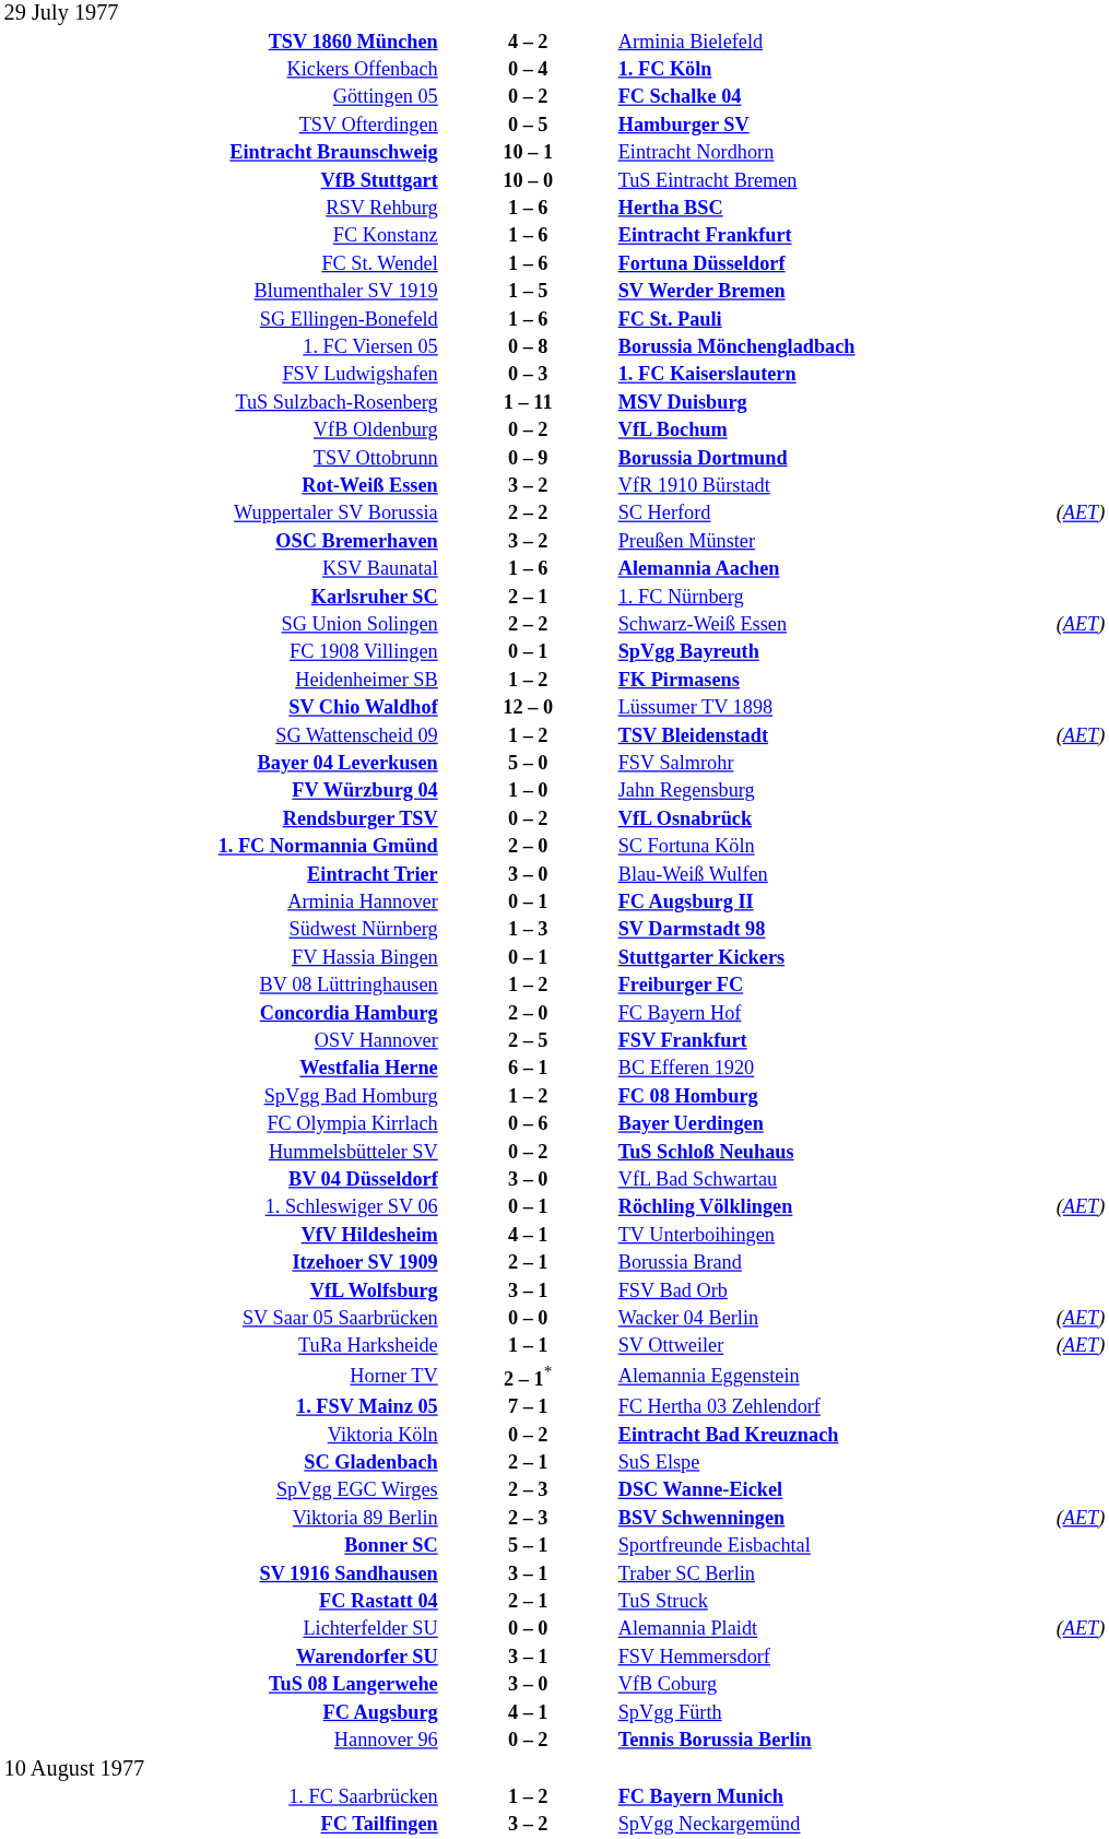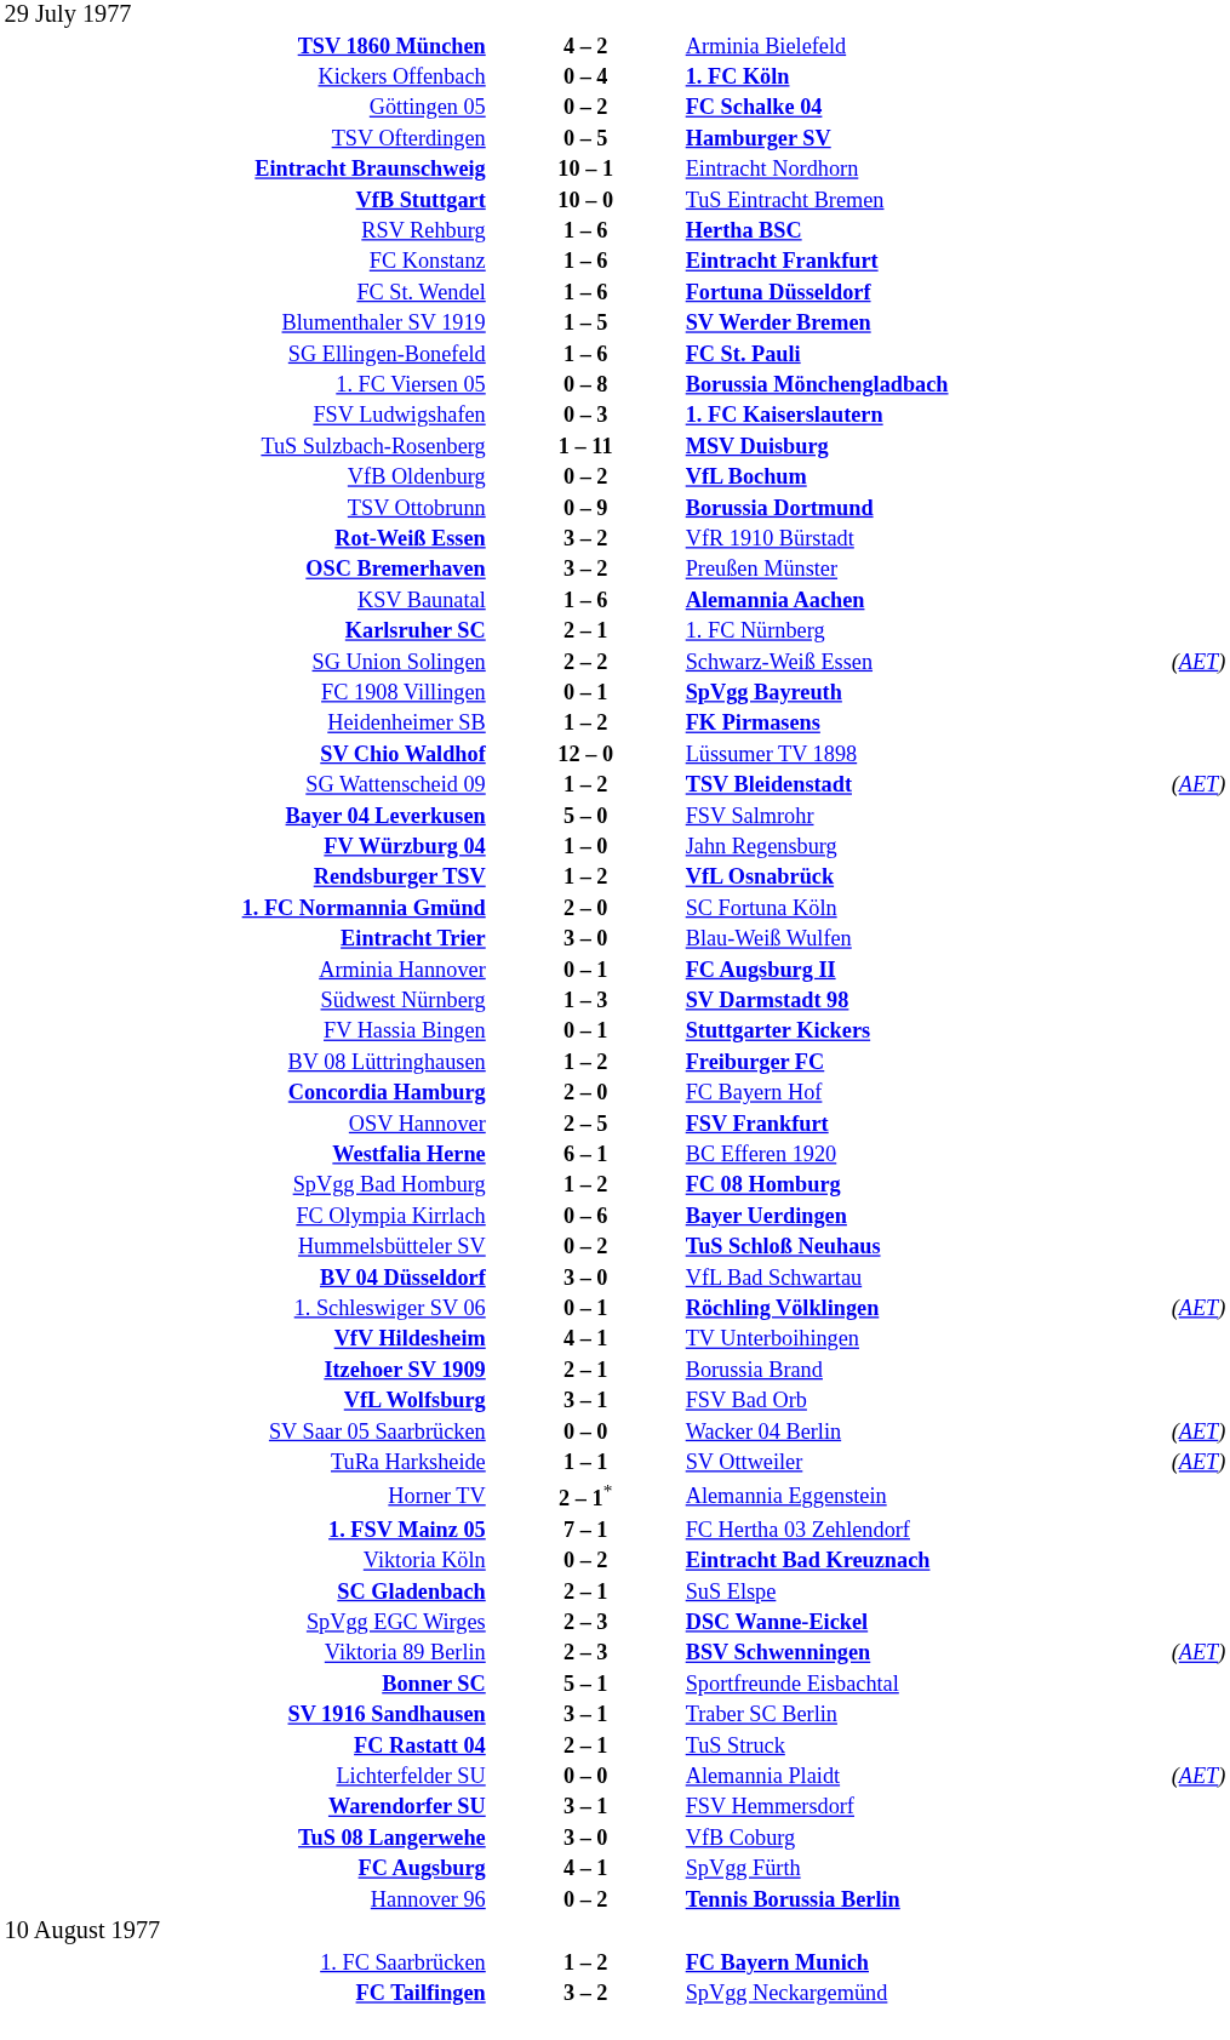 <table width=100% cellspacing=1>
 <tr>
 <th width=25%></th>
 <th width=10%></th>
 <th width=25%></th>
 <th></th>
 </tr>
 <tr>
 <td>29 July 1977</td>
 </tr>
 <tr style=font-size:90%>
 <td align=right><strong><a href='#'>TSV 1860 München</a></strong></td>
 <td align=center><strong>4 – 2</strong></td>
 <td><a href='#'>Arminia Bielefeld</a></td>
 </tr>
 <tr style=font-size:90%>
 <td align=right><a href='#'>Kickers Offenbach</a></td>
 <td align=center><strong>0 – 4</strong></td>
 <td><strong><a href='#'>1. FC Köln</a></strong></td>
 </tr>
 <tr style=font-size:90%>
 <td align=right><a href='#'>Göttingen 05</a></td>
 <td align=center><strong>0 – 2</strong></td>
 <td><strong><a href='#'>FC Schalke 04</a></strong></td>
 </tr>
 <tr style=font-size:90%>
 <td align=right><a href='#'>TSV Ofterdingen</a></td>
 <td align=center><strong>0 – 5</strong></td>
 <td><strong><a href='#'>Hamburger SV</a></strong></td>
 </tr>
 <tr style=font-size:90%>
 <td align=right><strong><a href='#'>Eintracht Braunschweig</a></strong></td>
 <td align=center><strong>10 – 1</strong></td>
 <td><a href='#'>Eintracht Nordhorn</a></td>
 </tr>
 <tr style=font-size:90%>
 <td align=right><strong><a href='#'>VfB Stuttgart</a></strong></td>
 <td align=center><strong>10 – 0</strong></td>
 <td><a href='#'>TuS Eintracht Bremen</a></td>
 </tr>
 <tr style=font-size:90%>
 <td align=right><a href='#'>RSV Rehburg</a></td>
 <td align=center><strong>1 – 6</strong></td>
 <td><strong><a href='#'>Hertha BSC</a></strong></td>
 </tr>
 <tr style=font-size:90%>
 <td align=right><a href='#'>FC Konstanz</a></td>
 <td align=center><strong>1 – 6</strong></td>
 <td><strong><a href='#'>Eintracht Frankfurt</a></strong></td>
 </tr>
 <tr style=font-size:90%>
 <td align=right><a href='#'>FC St. Wendel</a></td>
 <td align=center><strong>1 – 6</strong></td>
 <td><strong><a href='#'>Fortuna Düsseldorf</a></strong></td>
 </tr>
 <tr style=font-size:90%>
 <td align=right><a href='#'>Blumenthaler SV 1919</a></td>
 <td align=center><strong>1 – 5</strong></td>
 <td><strong><a href='#'>SV Werder Bremen</a></strong></td>
 </tr>
 <tr style=font-size:90%>
 <td align=right><a href='#'>SG Ellingen-Bonefeld</a></td>
 <td align=center><strong>1 – 6</strong></td>
 <td><strong><a href='#'>FC St. Pauli</a></strong></td>
 </tr>
 <tr style=font-size:90%>
 <td align=right><a href='#'>1. FC Viersen 05</a></td>
 <td align=center><strong>0 – 8</strong></td>
 <td><strong><a href='#'>Borussia Mönchengladbach</a></strong></td>
 </tr>
 <tr style=font-size:90%>
 <td align=right><a href='#'>FSV Ludwigshafen</a></td>
 <td align=center><strong>0 – 3</strong></td>
 <td><strong><a href='#'>1. FC Kaiserslautern</a></strong></td>
 </tr>
 <tr style=font-size:90%>
 <td align=right><a href='#'>TuS Sulzbach-Rosenberg</a></td>
 <td align=center><strong>1 – 11</strong></td>
 <td><strong><a href='#'>MSV Duisburg</a></strong></td>
 </tr>
 <tr style=font-size:90%>
 <td align=right><a href='#'>VfB Oldenburg</a></td>
 <td align=center><strong>0 – 2</strong></td>
 <td><strong><a href='#'>VfL Bochum</a></strong></td>
 </tr>
 <tr style=font-size:90%>
 <td align=right><a href='#'>TSV Ottobrunn</a></td>
 <td align=center><strong>0 – 9</strong></td>
 <td><strong><a href='#'>Borussia Dortmund</a></strong></td>
 </tr>
 <tr style=font-size:90%>
 <td align=right><strong><a href='#'>Rot-Weiß Essen</a></strong></td>
 <td align=center><strong>3 – 2</strong></td>
 <td><a href='#'>VfR 1910 Bürstadt</a></td>
 </tr>
 <tr style=font-size:90%>
-<td align=right><a href='#'>Wuppertaler SV Borussia</a></td>
-<td align=center><strong>2 – 2</strong></td>
-<td><a href='#'>SC Herford</a></td>
-<td><em>(<a href='#'>AET</a>)</em></td>
-</tr>
-<tr style=font-size:90%>
 <td align=right><strong><a href='#'>OSC Bremerhaven</a></strong></td>
 <td align=center><strong>3 – 2</strong></td>
 <td><a href='#'>Preußen Münster</a></td>
 </tr>
 <tr style=font-size:90%>
 <td align=right><a href='#'>KSV Baunatal</a></td>
 <td align=center><strong>1 – 6</strong></td>
 <td><strong><a href='#'>Alemannia Aachen</a></strong></td>
 </tr>
 <tr style=font-size:90%>
 <td align=right><strong><a href='#'>Karlsruher SC</a></strong></td>
 <td align=center><strong>2 – 1</strong></td>
 <td><a href='#'>1. FC Nürnberg</a></td>
 </tr>
 <tr style=font-size:90%>
 <td align=right><a href='#'>SG Union Solingen</a></td>
 <td align=center><strong>2 – 2</strong></td>
 <td><a href='#'>Schwarz-Weiß Essen</a></td>
 <td><em>(<a href='#'>AET</a>)</em></td>
 </tr>
 <tr style=font-size:90%>
 <td align=right><a href='#'>FC 1908 Villingen</a></td>
 <td align=center><strong>0 – 1</strong></td>
 <td><strong><a href='#'>SpVgg Bayreuth</a></strong></td>
 </tr>
 <tr style=font-size:90%>
 <td align=right><a href='#'>Heidenheimer SB</a></td>
 <td align=center><strong>1 – 2</strong></td>
 <td><strong><a href='#'>FK Pirmasens</a></strong></td>
 </tr>
 <tr style=font-size:90%>
 <td align=right><strong><a href='#'>SV Chio Waldhof</a></strong></td>
 <td align=center><strong>12 – 0</strong></td>
 <td><a href='#'>Lüssumer TV 1898</a></td>
 </tr>
 <tr style=font-size:90%>
 <td align=right><a href='#'>SG Wattenscheid 09</a></td>
 <td align=center><strong>1 – 2</strong></td>
 <td><strong><a href='#'>TSV Bleidenstadt</a></strong></td>
 <td><em>(<a href='#'>AET</a>)</em></td>
 </tr>
 <tr style=font-size:90%>
 <td align=right><strong><a href='#'>Bayer 04 Leverkusen</a></strong></td>
 <td align=center><strong>5 – 0</strong></td>
 <td><a href='#'>FSV Salmrohr</a></td>
 </tr>
 <tr style=font-size:90%>
 <td align=right><strong><a href='#'>FV Würzburg 04</a></strong></td>
 <td align=center><strong>1 – 0</strong></td>
 <td><a href='#'>Jahn Regensburg</a></td>
 </tr>
 <tr style=font-size:90%>
 <td align=right><strong><a href='#'>Rendsburger TSV</a></strong></td>
-<td align=center><strong>0 – 2</strong></td>
+<td align=center><strong>1 – 2</strong></td>
 <td><strong><a href='#'>VfL Osnabrück</a></strong></td>
 </tr>
 <tr style=font-size:90%>
 <td align=right><strong><a href='#'>1. FC Normannia Gmünd</a></strong></td>
 <td align=center><strong>2 – 0</strong></td>
 <td><a href='#'>SC Fortuna Köln</a></td>
 </tr>
 <tr style=font-size:90%>
 <td align=right><strong><a href='#'>Eintracht Trier</a></strong></td>
 <td align=center><strong>3 – 0</strong></td>
 <td><a href='#'>Blau-Weiß Wulfen</a></td>
 </tr>
 <tr style=font-size:90%>
 <td align=right><a href='#'>Arminia Hannover</a></td>
 <td align=center><strong>0 – 1</strong></td>
 <td><strong><a href='#'>FC Augsburg II</a></strong></td>
 </tr>
 <tr style=font-size:90%>
 <td align=right><a href='#'>Südwest Nürnberg</a></td>
 <td align=center><strong>1 – 3</strong></td>
 <td><strong><a href='#'>SV Darmstadt 98</a></strong></td>
 </tr>
 <tr style=font-size:90%>
 <td align=right><a href='#'>FV Hassia Bingen</a></td>
 <td align=center><strong>0 – 1</strong></td>
 <td><strong><a href='#'>Stuttgarter Kickers</a></strong></td>
 </tr>
 <tr style=font-size:90%>
 <td align=right><a href='#'>BV 08 Lüttringhausen</a></td>
 <td align=center><strong>1 – 2</strong></td>
 <td><strong><a href='#'>Freiburger FC</a></strong></td>
 </tr>
 <tr style=font-size:90%>
 <td align=right><strong><a href='#'>Concordia Hamburg</a></strong></td>
 <td align=center><strong>2 – 0</strong></td>
 <td><a href='#'>FC Bayern Hof</a></td>
 </tr>
 <tr style=font-size:90%>
 <td align=right><a href='#'>OSV Hannover</a></td>
 <td align=center><strong>2 – 5</strong></td>
 <td><strong><a href='#'>FSV Frankfurt</a></strong></td>
 </tr>
 <tr style=font-size:90%>
 <td align=right><strong><a href='#'>Westfalia Herne</a></strong></td>
 <td align=center><strong>6 – 1</strong></td>
 <td><a href='#'>BC Efferen 1920</a></td>
 </tr>
 <tr style=font-size:90%>
 <td align=right><a href='#'>SpVgg Bad Homburg</a></td>
 <td align=center><strong>1 – 2</strong></td>
 <td><strong><a href='#'>FC 08 Homburg</a></strong></td>
 </tr>
 <tr style=font-size:90%>
 <td align=right><a href='#'>FC Olympia Kirrlach</a></td>
 <td align=center><strong>0 – 6</strong></td>
 <td><strong><a href='#'>Bayer Uerdingen</a></strong></td>
 </tr>
 <tr style=font-size:90%>
 <td align=right><a href='#'>Hummelsbütteler SV</a></td>
 <td align=center><strong>0 – 2</strong></td>
 <td><strong><a href='#'>TuS Schloß Neuhaus</a></strong></td>
 </tr>
 <tr style=font-size:90%>
 <td align=right><strong><a href='#'>BV 04 Düsseldorf</a></strong></td>
 <td align=center><strong>3 – 0</strong></td>
 <td><a href='#'>VfL Bad Schwartau</a></td>
 </tr>
 <tr style=font-size:90%>
 <td align=right><a href='#'>1. Schleswiger SV 06</a></td>
 <td align=center><strong>0 – 1</strong></td>
 <td><strong><a href='#'>Röchling Völklingen</a></strong></td>
 <td><em>(<a href='#'>AET</a>)</em></td>
 </tr>
 <tr style=font-size:90%>
 <td align=right><strong><a href='#'>VfV Hildesheim</a></strong></td>
 <td align=center><strong>4 – 1</strong></td>
 <td><a href='#'>TV Unterboihingen</a></td>
 </tr>
 <tr style=font-size:90%>
 <td align=right><strong><a href='#'>Itzehoer SV 1909</a></strong></td>
 <td align=center><strong>2 – 1</strong></td>
 <td><a href='#'>Borussia Brand</a></td>
 </tr>
 <tr style=font-size:90%>
 <td align=right><strong><a href='#'>VfL Wolfsburg</a></strong></td>
 <td align=center><strong>3 – 1</strong></td>
 <td><a href='#'>FSV Bad Orb</a></td>
 </tr>
 <tr style=font-size:90%>
 <td align=right><a href='#'>SV Saar 05 Saarbrücken</a></td>
 <td align=center><strong>0 – 0</strong></td>
 <td><a href='#'>Wacker 04 Berlin</a></td>
 <td><em>(<a href='#'>AET</a>)</em></td>
 </tr>
 <tr style=font-size:90%>
 <td align=right><a href='#'>TuRa Harksheide</a></td>
 <td align=center><strong>1 – 1</strong></td>
 <td><a href='#'>SV Ottweiler</a></td>
 <td><em>(<a href='#'>AET</a>)</em></td>
 </tr>
 <tr style=font-size:90%>
 <td align=right><a href='#'>Horner TV</a></td>
 <td align=center><strong>2 – 1</strong><sup>*</sup></td>
 <td><a href='#'>Alemannia Eggenstein</a></td>
 </tr>
 <tr style=font-size:90%>
 <td align=right><strong><a href='#'>1. FSV Mainz 05</a></strong></td>
 <td align=center><strong>7 – 1</strong></td>
 <td><a href='#'>FC Hertha 03 Zehlendorf</a></td>
 </tr>
 <tr style=font-size:90%>
 <td align=right><a href='#'>Viktoria Köln</a></td>
 <td align=center><strong>0 – 2</strong></td>
 <td><strong><a href='#'>Eintracht Bad Kreuznach</a></strong></td>
 </tr>
 <tr style=font-size:90%>
 <td align=right><strong><a href='#'>SC Gladenbach</a></strong></td>
 <td align=center><strong>2 – 1</strong></td>
 <td><a href='#'>SuS Elspe</a></td>
 </tr>
 <tr style=font-size:90%>
 <td align=right><a href='#'>SpVgg EGC Wirges</a></td>
 <td align=center><strong>2 – 3</strong></td>
 <td><strong><a href='#'>DSC Wanne-Eickel</a></strong></td>
 </tr>
 <tr style=font-size:90%>
 <td align=right><a href='#'>Viktoria 89 Berlin</a></td>
 <td align=center><strong>2 – 3</strong></td>
 <td><strong><a href='#'>BSV Schwenningen</a></strong></td>
 <td><em>(<a href='#'>AET</a>)</em></td>
 </tr>
 <tr style=font-size:90%>
 <td align=right><strong><a href='#'>Bonner SC</a></strong></td>
 <td align=center><strong>5 – 1</strong></td>
 <td><a href='#'>Sportfreunde Eisbachtal</a></td>
 </tr>
 <tr style=font-size:90%>
 <td align=right><strong><a href='#'>SV 1916 Sandhausen</a></strong></td>
 <td align=center><strong>3 – 1</strong></td>
 <td><a href='#'>Traber SC Berlin</a></td>
 </tr>
 <tr style=font-size:90%>
 <td align=right><strong><a href='#'>FC Rastatt 04</a></strong></td>
 <td align=center><strong>2 – 1</strong></td>
 <td><a href='#'>TuS Struck</a></td>
 </tr>
 <tr style=font-size:90%>
 <td align=right><a href='#'>Lichterfelder SU</a></td>
 <td align=center><strong>0 – 0</strong></td>
 <td><a href='#'>Alemannia Plaidt</a></td>
 <td><em>(<a href='#'>AET</a>)</em></td>
 </tr>
 <tr style=font-size:90%>
 <td align=right><strong><a href='#'>Warendorfer SU</a></strong></td>
 <td align=center><strong>3 – 1</strong></td>
 <td><a href='#'>FSV Hemmersdorf</a></td>
 </tr>
 <tr style=font-size:90%>
 <td align=right><strong><a href='#'>TuS 08 Langerwehe</a></strong></td>
 <td align=center><strong>3 – 0</strong></td>
 <td><a href='#'>VfB Coburg</a></td>
 </tr>
 <tr style=font-size:90%>
 <td align=right><strong><a href='#'>FC Augsburg</a></strong></td>
 <td align=center><strong>4 – 1</strong></td>
 <td><a href='#'>SpVgg Fürth</a></td>
 </tr>
 <tr style=font-size:90%>
 <td align=right><a href='#'>Hannover 96</a></td>
 <td align=center><strong>0 – 2</strong></td>
 <td><strong><a href='#'>Tennis Borussia Berlin</a></strong></td>
 </tr>
 <tr>
 <td>10 August 1977</td>
 </tr>
 <tr style=font-size:90%>
 <td align=right><a href='#'>1. FC Saarbrücken</a></td>
 <td align=center><strong>1 – 2</strong></td>
 <td><strong><a href='#'>FC Bayern Munich</a></strong></td>
 </tr>
 <tr style=font-size:90%>
 <td align=right><strong><a href='#'>FC Tailfingen</a></strong></td>
 <td align=center><strong>3 – 2</strong></td>
 <td><a href='#'>SpVgg Neckargemünd</a></td>
 </tr>
 </table>
